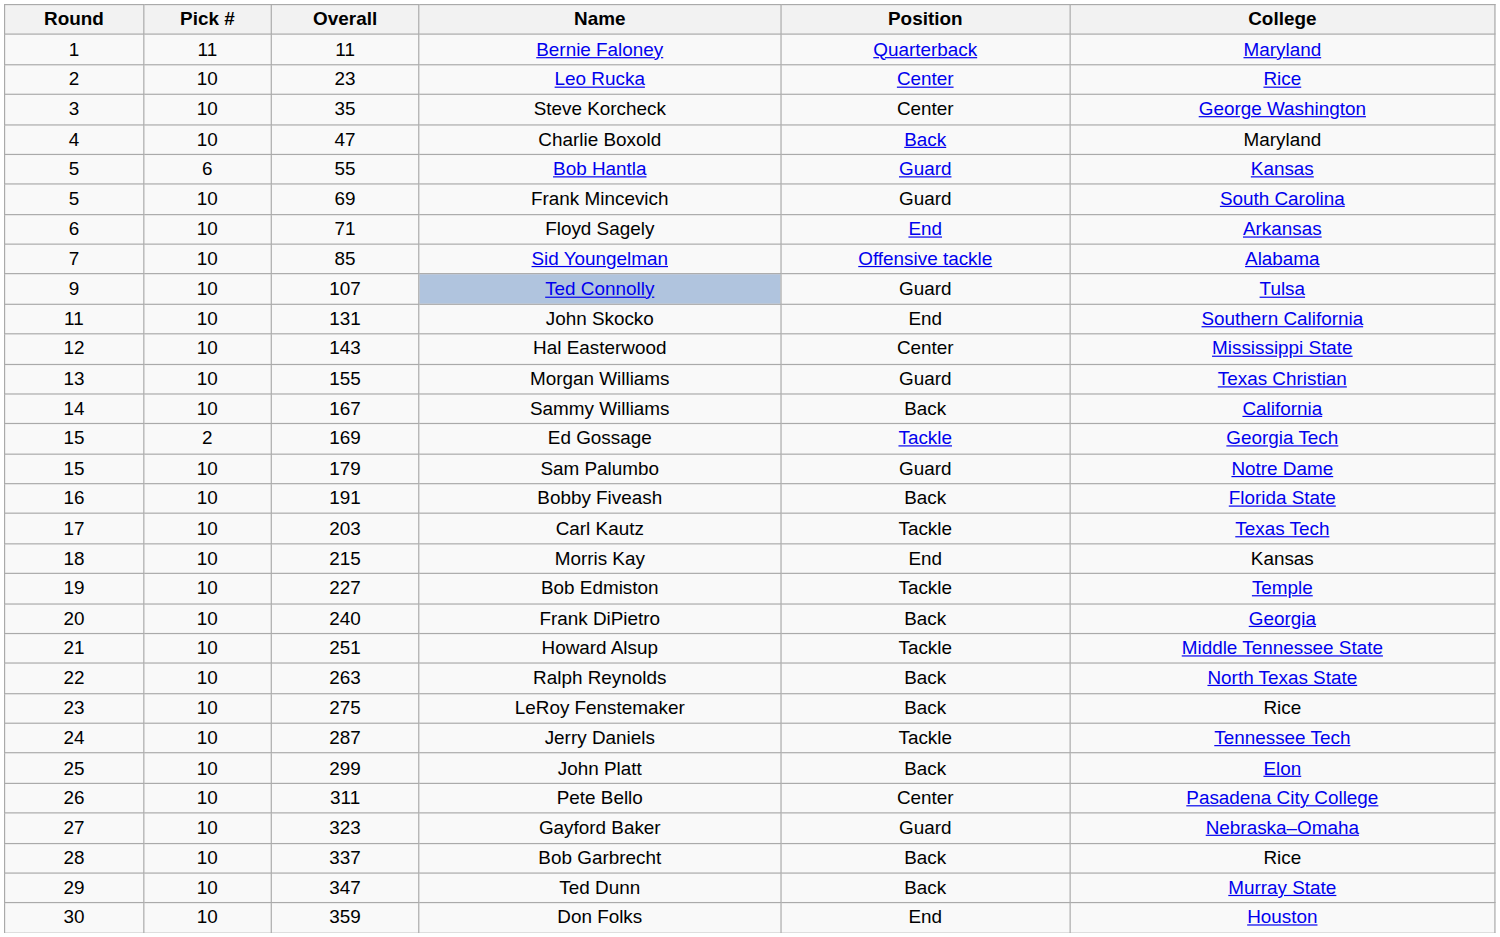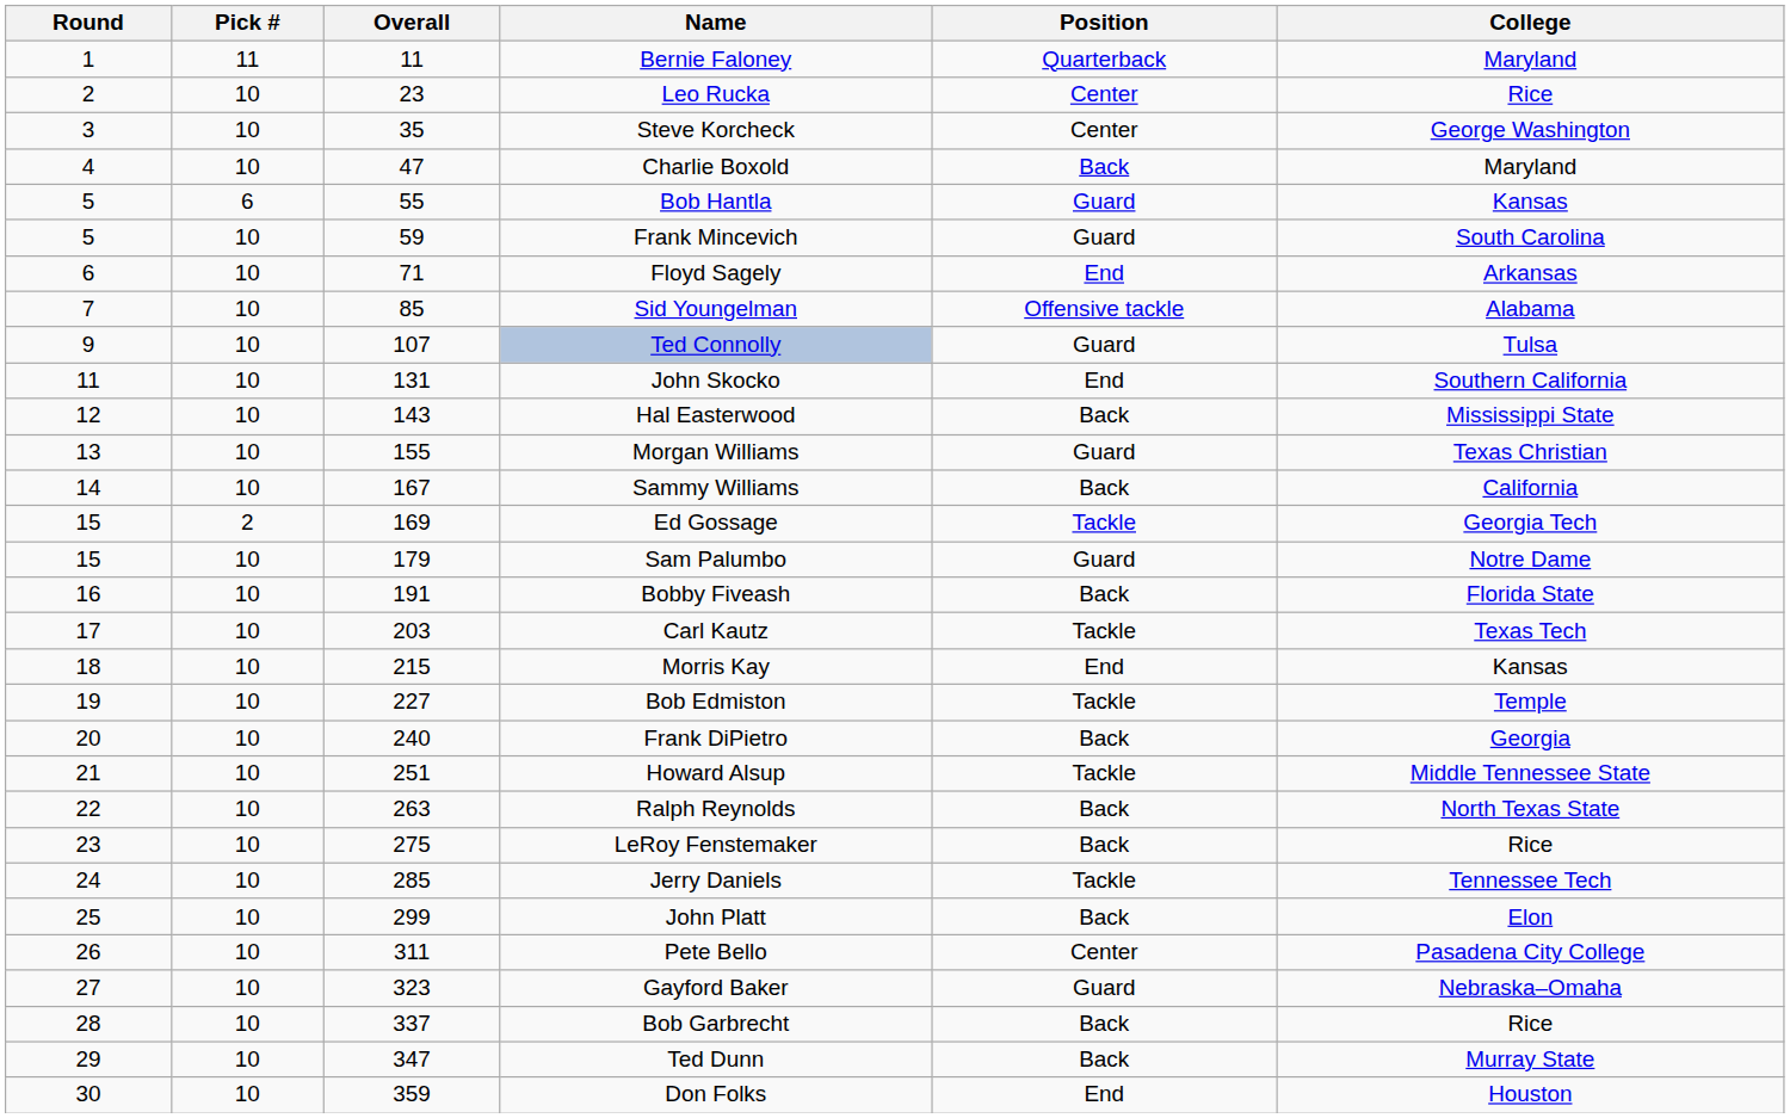 <table class="wikitable sortable sortable" style="width: 100%; text-align:center">
 <tr>
 <th>Round</th>
 <th>Pick #</th>
 <th>Overall</th>
 <th>Name</th>
 <th>Position</th>
 <th>College</th>
 </tr>
 <tr>
 <td>1</td>
 <td>11</td>
 <td>11</td>
 <td><a href='#'>Bernie Faloney</a></td>
 <td><a href='#'>Quarterback</a></td>
 <td><a href='#'>Maryland</a></td>
 </tr>
 <tr>
 <td>2</td>
 <td>10</td>
 <td>23</td>
 <td><a href='#'>Leo Rucka</a></td>
 <td><a href='#'>Center</a></td>
 <td><a href='#'>Rice</a></td>
 </tr>
 <tr>
 <td>3</td>
 <td>10</td>
 <td>35</td>
 <td>Steve Korcheck</td>
 <td>Center</td>
 <td><a href='#'>George Washington</a></td>
 </tr>
 <tr>
 <td>4</td>
 <td>10</td>
 <td>47</td>
 <td>Charlie Boxold</td>
 <td><a href='#'>Back</a></td>
 <td>Maryland</td>
 </tr>
 <tr>
 <td>5</td>
 <td>6</td>
 <td>55</td>
 <td><a href='#'>Bob Hantla</a></td>
 <td><a href='#'>Guard</a></td>
 <td><a href='#'>Kansas</a></td>
 </tr>
 <tr>
 <td>5</td>
 <td>10</td>
-<td>69</td>
+<td>59</td>
 <td>Frank Mincevich</td>
 <td>Guard</td>
 <td><a href='#'>South Carolina</a></td>
 </tr>
 <tr>
 <td>6</td>
 <td>10</td>
 <td>71</td>
 <td>Floyd Sagely</td>
 <td><a href='#'>End</a></td>
 <td><a href='#'>Arkansas</a></td>
 </tr>
 <tr>
 <td>7</td>
 <td>10</td>
 <td>85</td>
 <td><a href='#'>Sid Youngelman</a></td>
 <td><a href='#'>Offensive tackle</a></td>
 <td><a href='#'>Alabama</a></td>
 </tr>
 <tr>
 <td>9</td>
 <td>10</td>
 <td>107</td>
 <td bgcolor=lightsteelblue><a href='#'>Ted Connolly</a></td>
 <td>Guard</td>
 <td><a href='#'>Tulsa</a></td>
 </tr>
 <tr>
 <td>11</td>
 <td>10</td>
 <td>131</td>
 <td>John Skocko</td>
 <td>End</td>
 <td><a href='#'>Southern California</a></td>
 </tr>
 <tr>
 <td>12</td>
 <td>10</td>
 <td>143</td>
 <td>Hal Easterwood</td>
-<td>Center</td>
+<td>Back</td>
 <td><a href='#'>Mississippi State</a></td>
 </tr>
 <tr>
 <td>13</td>
 <td>10</td>
 <td>155</td>
 <td>Morgan Williams</td>
 <td>Guard</td>
 <td><a href='#'>Texas Christian</a></td>
 </tr>
 <tr>
 <td>14</td>
 <td>10</td>
 <td>167</td>
 <td>Sammy Williams</td>
 <td>Back</td>
 <td><a href='#'>California</a></td>
 </tr>
 <tr>
 <td>15</td>
 <td>2</td>
 <td>169</td>
 <td>Ed Gossage</td>
 <td><a href='#'>Tackle</a></td>
 <td><a href='#'>Georgia Tech</a></td>
 </tr>
 <tr>
 <td>15</td>
 <td>10</td>
 <td>179</td>
 <td>Sam Palumbo</td>
 <td>Guard</td>
 <td><a href='#'>Notre Dame</a></td>
 </tr>
 <tr>
 <td>16</td>
 <td>10</td>
 <td>191</td>
 <td>Bobby Fiveash</td>
 <td>Back</td>
 <td><a href='#'>Florida State</a></td>
 </tr>
 <tr>
 <td>17</td>
 <td>10</td>
 <td>203</td>
 <td>Carl Kautz</td>
 <td>Tackle</td>
 <td><a href='#'>Texas Tech</a></td>
 </tr>
 <tr>
 <td>18</td>
 <td>10</td>
 <td>215</td>
 <td>Morris Kay</td>
 <td>End</td>
 <td>Kansas</td>
 </tr>
 <tr>
 <td>19</td>
 <td>10</td>
 <td>227</td>
 <td>Bob Edmiston</td>
 <td>Tackle</td>
 <td><a href='#'>Temple</a></td>
 </tr>
 <tr>
 <td>20</td>
 <td>10</td>
 <td>240</td>
 <td>Frank DiPietro</td>
 <td>Back</td>
 <td><a href='#'>Georgia</a></td>
 </tr>
 <tr>
 <td>21</td>
 <td>10</td>
 <td>251</td>
 <td>Howard Alsup</td>
 <td>Tackle</td>
 <td><a href='#'>Middle Tennessee State</a></td>
 </tr>
 <tr>
 <td>22</td>
 <td>10</td>
 <td>263</td>
 <td>Ralph Reynolds</td>
 <td>Back</td>
 <td><a href='#'>North Texas State</a></td>
 </tr>
 <tr>
 <td>23</td>
 <td>10</td>
 <td>275</td>
 <td>LeRoy Fenstemaker</td>
 <td>Back</td>
 <td>Rice</td>
 </tr>
 <tr>
 <td>24</td>
 <td>10</td>
-<td>287</td>
+<td>285</td>
 <td>Jerry Daniels</td>
 <td>Tackle</td>
 <td><a href='#'>Tennessee Tech</a></td>
 </tr>
 <tr>
 <td>25</td>
 <td>10</td>
 <td>299</td>
 <td>John Platt</td>
 <td>Back</td>
 <td><a href='#'>Elon</a></td>
 </tr>
 <tr>
 <td>26</td>
 <td>10</td>
 <td>311</td>
 <td>Pete Bello</td>
 <td>Center</td>
 <td><a href='#'>Pasadena City College</a></td>
 </tr>
 <tr>
 <td>27</td>
 <td>10</td>
 <td>323</td>
 <td>Gayford Baker</td>
 <td>Guard</td>
 <td><a href='#'>Nebraska–Omaha</a></td>
 </tr>
 <tr>
 <td>28</td>
 <td>10</td>
 <td>337</td>
 <td>Bob Garbrecht</td>
 <td>Back</td>
 <td>Rice</td>
 </tr>
 <tr>
 <td>29</td>
 <td>10</td>
 <td>347</td>
 <td>Ted Dunn</td>
 <td>Back</td>
 <td><a href='#'>Murray State</a></td>
 </tr>
 <tr>
 <td>30</td>
 <td>10</td>
 <td>359</td>
 <td>Don Folks</td>
 <td>End</td>
 <td><a href='#'>Houston</a></td>
 </tr>
 </table>
